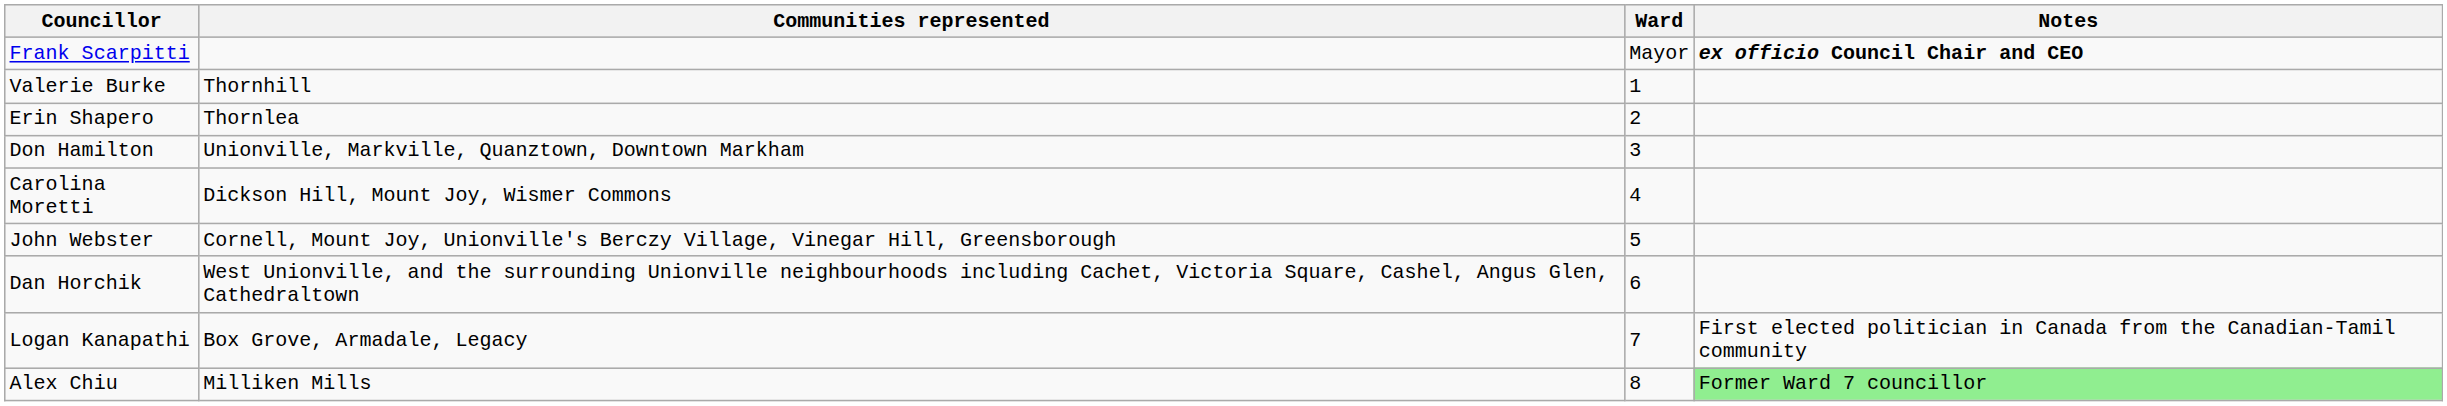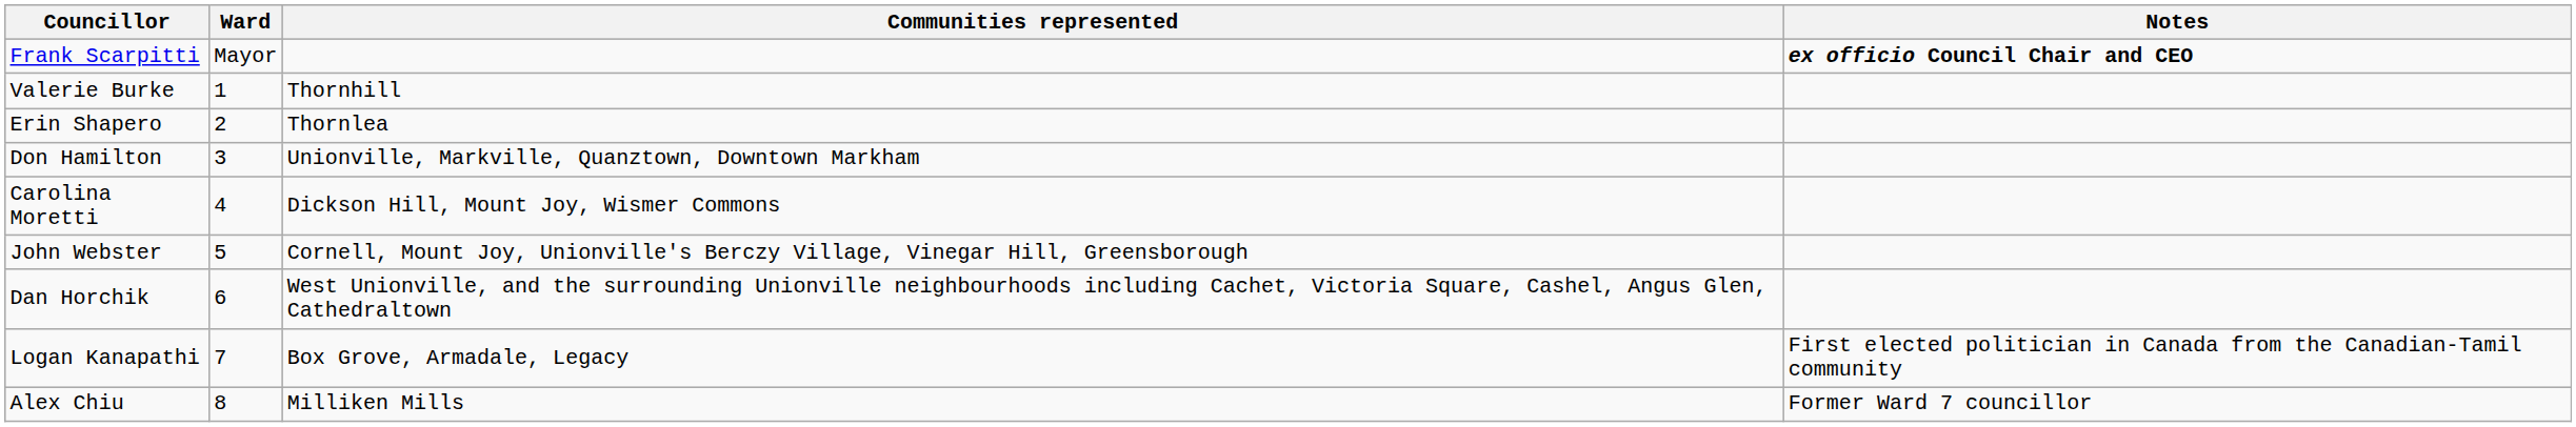 <table class="wikitable sortable" width="100%">
 <tr>
 <th>Councillor</th>
+<th>Ward</th>
 <th>Communities represented</th>
-<th>Ward</th>
 <th><strong>Notes</strong></th>
 </tr>
 <tr>
 <td><a href='#'>Frank Scarpitti</a></td>
+<td>Mayor</td>
 <td></td>
-<td>Mayor</td>
 <td><strong><em>ex officio</em> Council Chair and CEO</strong></td>
 </tr>
 <tr>
 <td>Valerie Burke</td>
+<td>1</td>
 <td>Thornhill</td>
-<td>1</td>
 <td></td>
 </tr>
 <tr>
 <td>Erin Shapero</td>
+<td>2</td>
 <td>Thornlea</td>
-<td>2</td>
 <td></td>
 </tr>
 <tr>
 <td>Don Hamilton</td>
+<td>3</td>
 <td>Unionville, Markville, Quanztown, Downtown Markham</td>
-<td>3</td>
 <td></td>
 </tr>
 <tr>
 <td>Carolina Moretti</td>
+<td>4</td>
 <td>Dickson Hill, Mount Joy, Wismer Commons</td>
-<td>4</td>
 <td></td>
 </tr>
 <tr>
 <td>John Webster</td>
+<td>5</td>
 <td>Cornell, Mount Joy, Unionville's Berczy Village, Vinegar Hill, Greensborough</td>
-<td>5</td>
 <td></td>
 </tr>
 <tr>
 <td>Dan Horchik</td>
+<td>6</td>
 <td>West Unionville, and the surrounding Unionville neighbourhoods including Cachet, Victoria Square, Cashel, Angus Glen, Cathedraltown</td>
-<td>6</td>
 <td></td>
 </tr>
 <tr>
 <td>Logan Kanapathi</td>
+<td>7</td>
 <td>Box Grove, Armadale, Legacy</td>
-<td>7</td>
 <td>First elected politician in Canada from the Canadian-Tamil community</td>
 </tr>
 <tr>
 <td>Alex Chiu</td>
+<td>8</td>
 <td>Milliken Mills</td>
-<td>8</td>
-<td style="background: lightgreen;">Former Ward 7 councillor</td>
+<td>Former Ward 7 councillor</td>
 </tr>
 </table>
